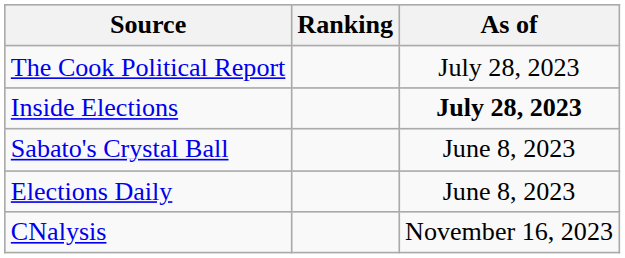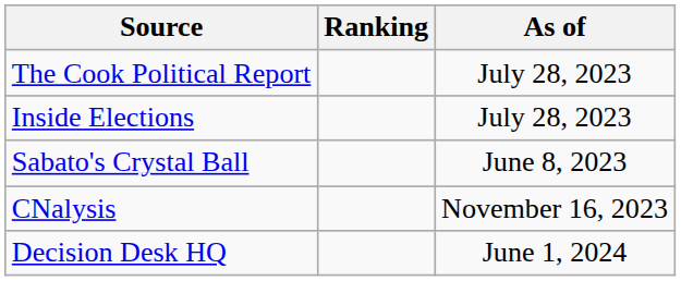 <table class="wikitable" style="text-align:center">
 <tr>
 <th>Source</th>
 <th>Ranking</th>
 <th>As of</th>
 </tr>
 <tr>
 <td align=left><a href='#'>The Cook Political Report</a></td>
 <td></td>
 <td>July 28, 2023</td>
 </tr>
 <tr>
 <td align=left><a href='#'>Inside Elections</a></td>
 <td></td>
-<td><strong>July 28, 2023</strong></td>
+<td>July 28, 2023</td>
 </tr>
 <tr>
 <td align=left><a href='#'>Sabato's Crystal Ball</a></td>
-<td></td>
-<td>June 8, 2023</td>
-</tr>
-<tr>
-<td align=left><a href='#'>Elections Daily</a></td>
 <td></td>
 <td>June 8, 2023</td>
 </tr>
 <tr>
 <td align=left><a href='#'>CNalysis</a></td>
 <td></td>
 <td>November 16, 2023</td>
 </tr>
+<tr>
+<td align=left><a href='#'>Decision Desk HQ</a></td>
+<td></td>
+<td>June 1, 2024</td>
+</tr>
 </table>
